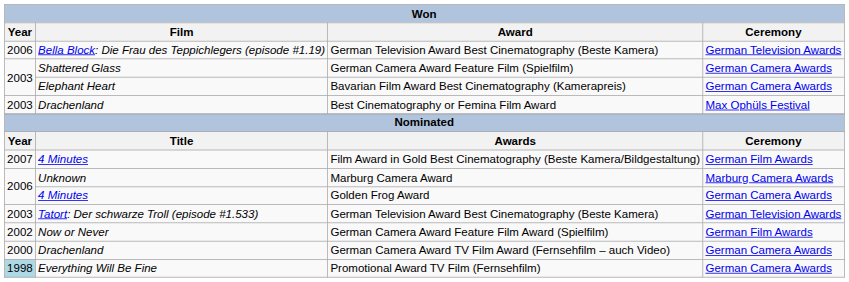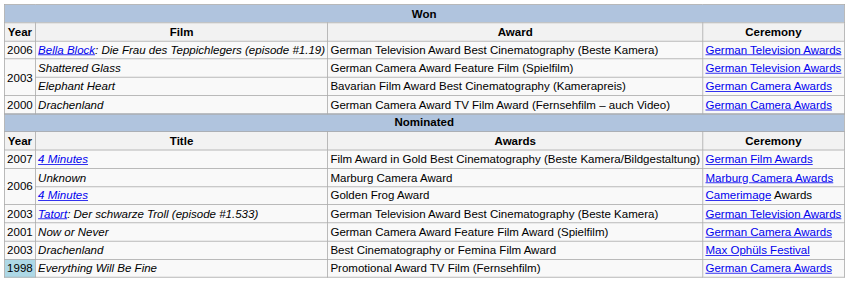 <table class="wikitable" style="font-size: 90%;">
 <tr>
 <th colspan="4" style="background: LightSteelBlue;">Won</th>
 </tr>
 <tr>
 <th>Year</th>
 <th>Film</th>
 <th>Award</th>
 <th>Ceremony</th>
 </tr>
 <tr>
 <td>2006</td>
 <td><em><a href='#'>Bella Block</a>: Die Frau des Teppichlegers (episode #1.19)</em></td>
 <td>German Television Award Best Cinematography (Beste Kamera)</td>
 <td><a href='#'>German Television Awards</a></td>
 </tr>
 <tr>
 <td rowspan="2">2003</td>
 <td><em>Shattered Glass</em></td>
 <td>German Camera Award Feature Film (Spielfilm)</td>
-<td><a href='#'>German Camera Awards</a></td>
+<td><a href='#'>German Television Awards</a></td>
 </tr>
 <tr>
 <td><em>Elephant Heart</em></td>
 <td>Bavarian Film Award Best Cinematography (Kamerapreis)</td>
 <td><a href='#'>German Camera Awards</a></td>
 </tr>
 <tr>
-<td>2003</td>
+<td>2000</td>
 <td><em>Drachenland</em></td>
-<td>Best Cinematography or Femina Film Award</td>
-<td><a href='#'>Max Ophüls Festival</a></td>
+<td>German Camera Award TV Film Award (Fernsehfilm – auch Video)</td>
+<td><a href='#'>German Camera Awards</a></td>
 </tr>
 <tr>
 </tr>
 <tr>
 <th colspan="4" style="background: LightSteelBlue;">Nominated</th>
 </tr>
 <tr>
 <th>Year</th>
 <th>Title</th>
 <th>Awards</th>
 <th>Ceremony</th>
 </tr>
 <tr>
 <td>2007</td>
 <td><em><a href='#'>4 Minutes</a></em></td>
 <td>Film Award in Gold Best Cinematography (Beste Kamera/Bildgestaltung)</td>
 <td><a href='#'>German Film Awards</a></td>
 </tr>
 <tr>
 <td rowspan="2">2006</td>
 <td><em>Unknown</em></td>
 <td>Marburg Camera Award</td>
 <td><a href='#'>Marburg Camera Awards</a></td>
 </tr>
 <tr>
 <td><em><a href='#'>4 Minutes</a></em></td>
 <td>Golden Frog Award</td>
-<td><a href='#'>German Camera Awards</a></td>
+<td><a href='#'>Camerimage</a> Awards</td>
 </tr>
 <tr>
 <td>2003</td>
 <td><em><a href='#'>Tatort</a>: Der schwarze Troll (episode #1.533)</em></td>
 <td>German Television Award Best Cinematography (Beste Kamera)</td>
 <td><a href='#'>German Television Awards</a></td>
 </tr>
 <tr>
-<td>2002</td>
+<td>2001</td>
 <td><em>Now or Never</em></td>
 <td>German Camera Award Feature Film Award (Spielfilm)</td>
-<td><a href='#'>German Film Awards</a></td>
+<td><a href='#'>German Camera Awards</a></td>
 </tr>
 <tr>
-<td>2000</td>
+<td>2003</td>
 <td><em>Drachenland</em></td>
-<td>German Camera Award TV Film Award (Fernsehfilm – auch Video)</td>
-<td><a href='#'>German Camera Awards</a></td>
+<td>Best Cinematography or Femina Film Award</td>
+<td><a href='#'>Max Ophüls Festival</a></td>
 </tr>
 <tr>
 <td style="background: lightblue;">1998</td>
 <td><em>Everything Will Be Fine</em></td>
 <td>Promotional Award TV Film (Fernsehfilm)</td>
 <td><a href='#'>German Camera Awards</a></td>
 </tr>
 </table>
